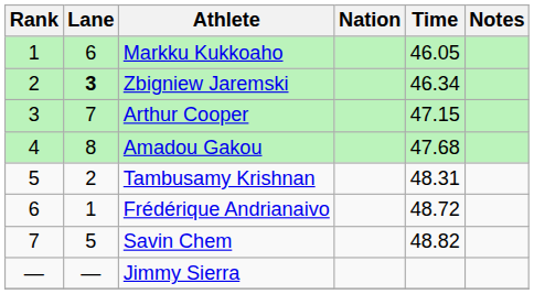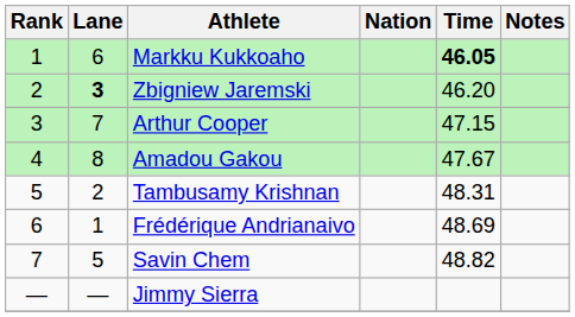 <table class="wikitable sortable" style="text-align:center">
 <tr>
 <th>Rank</th>
 <th>Lane</th>
 <th>Athlete</th>
 <th>Nation</th>
 <th>Time</th>
 <th>Notes</th>
 </tr>
 <tr bgcolor=bbf3bb>
 <td>1</td>
 <td>6</td>
 <td align=left><a href='#'>Markku Kukkoaho</a></td>
 <td align=left></td>
-<td>46.05</td>
+<td><strong>46.05</strong></td>
 <td></td>
 </tr>
 <tr bgcolor=bbf3bb>
 <td>2</td>
 <td><strong>3</strong></td>
 <td align=left><a href='#'>Zbigniew Jaremski</a></td>
 <td align=left></td>
-<td>46.34</td>
+<td>46.20</td>
 <td></td>
 </tr>
 <tr bgcolor=bbf3bb>
 <td>3</td>
 <td>7</td>
 <td align=left><a href='#'>Arthur Cooper</a></td>
 <td align=left></td>
 <td>47.15</td>
 <td></td>
 </tr>
 <tr bgcolor=bbf3bb>
 <td>4</td>
 <td>8</td>
 <td align=left><a href='#'>Amadou Gakou</a></td>
 <td align=left></td>
-<td>47.68</td>
+<td>47.67</td>
 <td></td>
 </tr>
 <tr>
 <td>5</td>
 <td>2</td>
 <td align=left><a href='#'>Tambusamy Krishnan</a></td>
 <td align=left></td>
 <td>48.31</td>
 <td></td>
 </tr>
 <tr>
 <td>6</td>
 <td>1</td>
 <td align=left><a href='#'>Frédérique Andrianaivo</a></td>
 <td align=left></td>
-<td>48.72</td>
+<td>48.69</td>
 <td></td>
 </tr>
 <tr>
 <td>7</td>
 <td>5</td>
 <td align=left><a href='#'>Savin Chem</a></td>
 <td align=left></td>
 <td>48.82</td>
 <td></td>
 </tr>
 <tr>
 <td data-sort-value=8>—</td>
 <td>—</td>
 <td align=left><a href='#'>Jimmy Sierra</a></td>
 <td align=left></td>
 <td></td>
 <td></td>
 </tr>
 <tr>
 </tr>
 </table>
